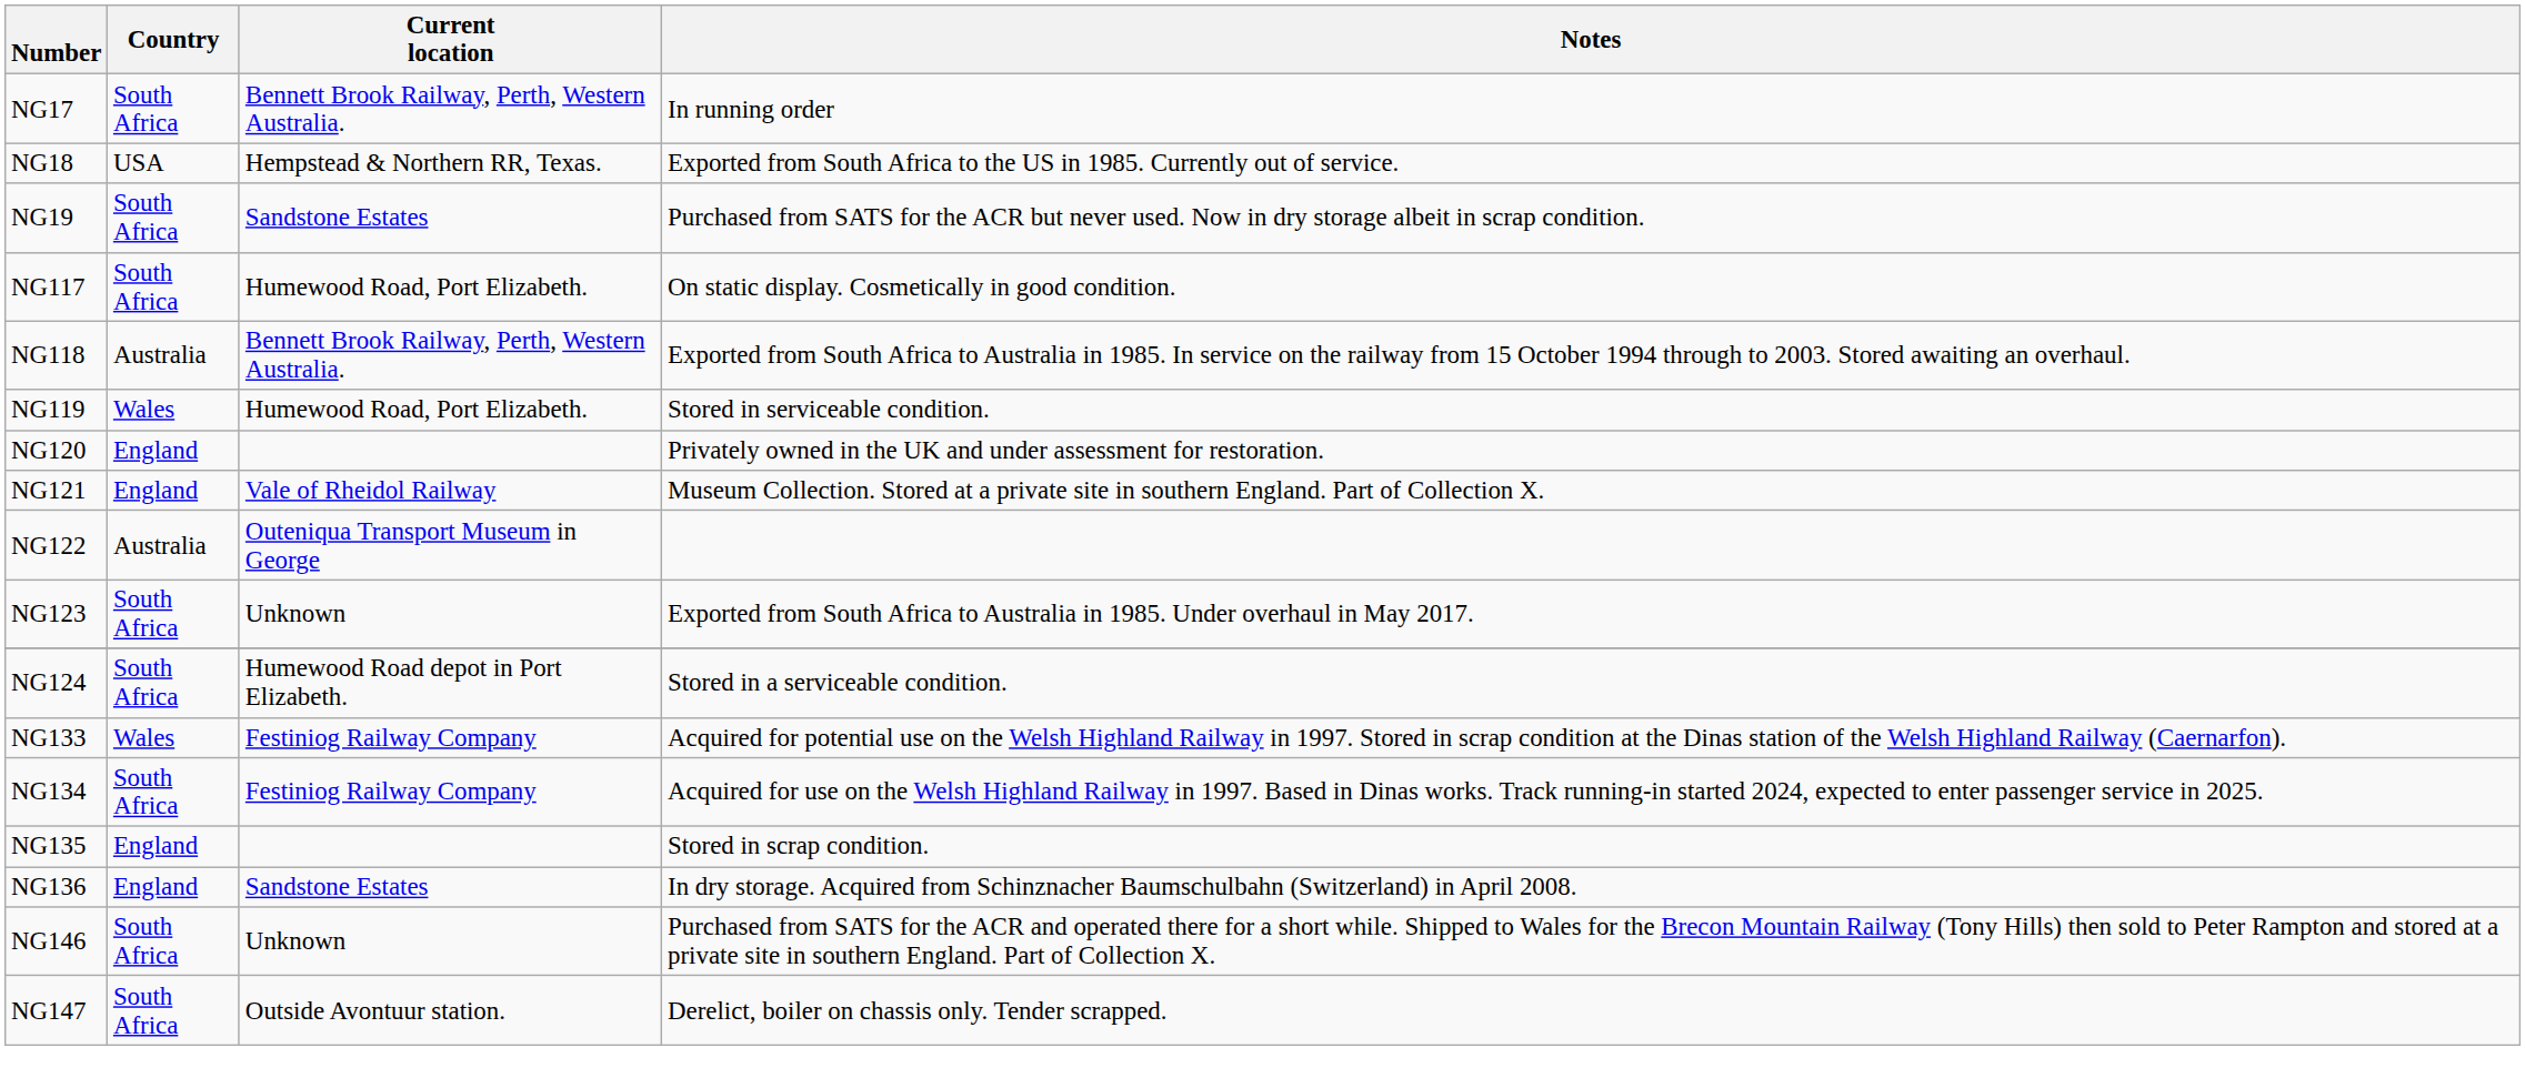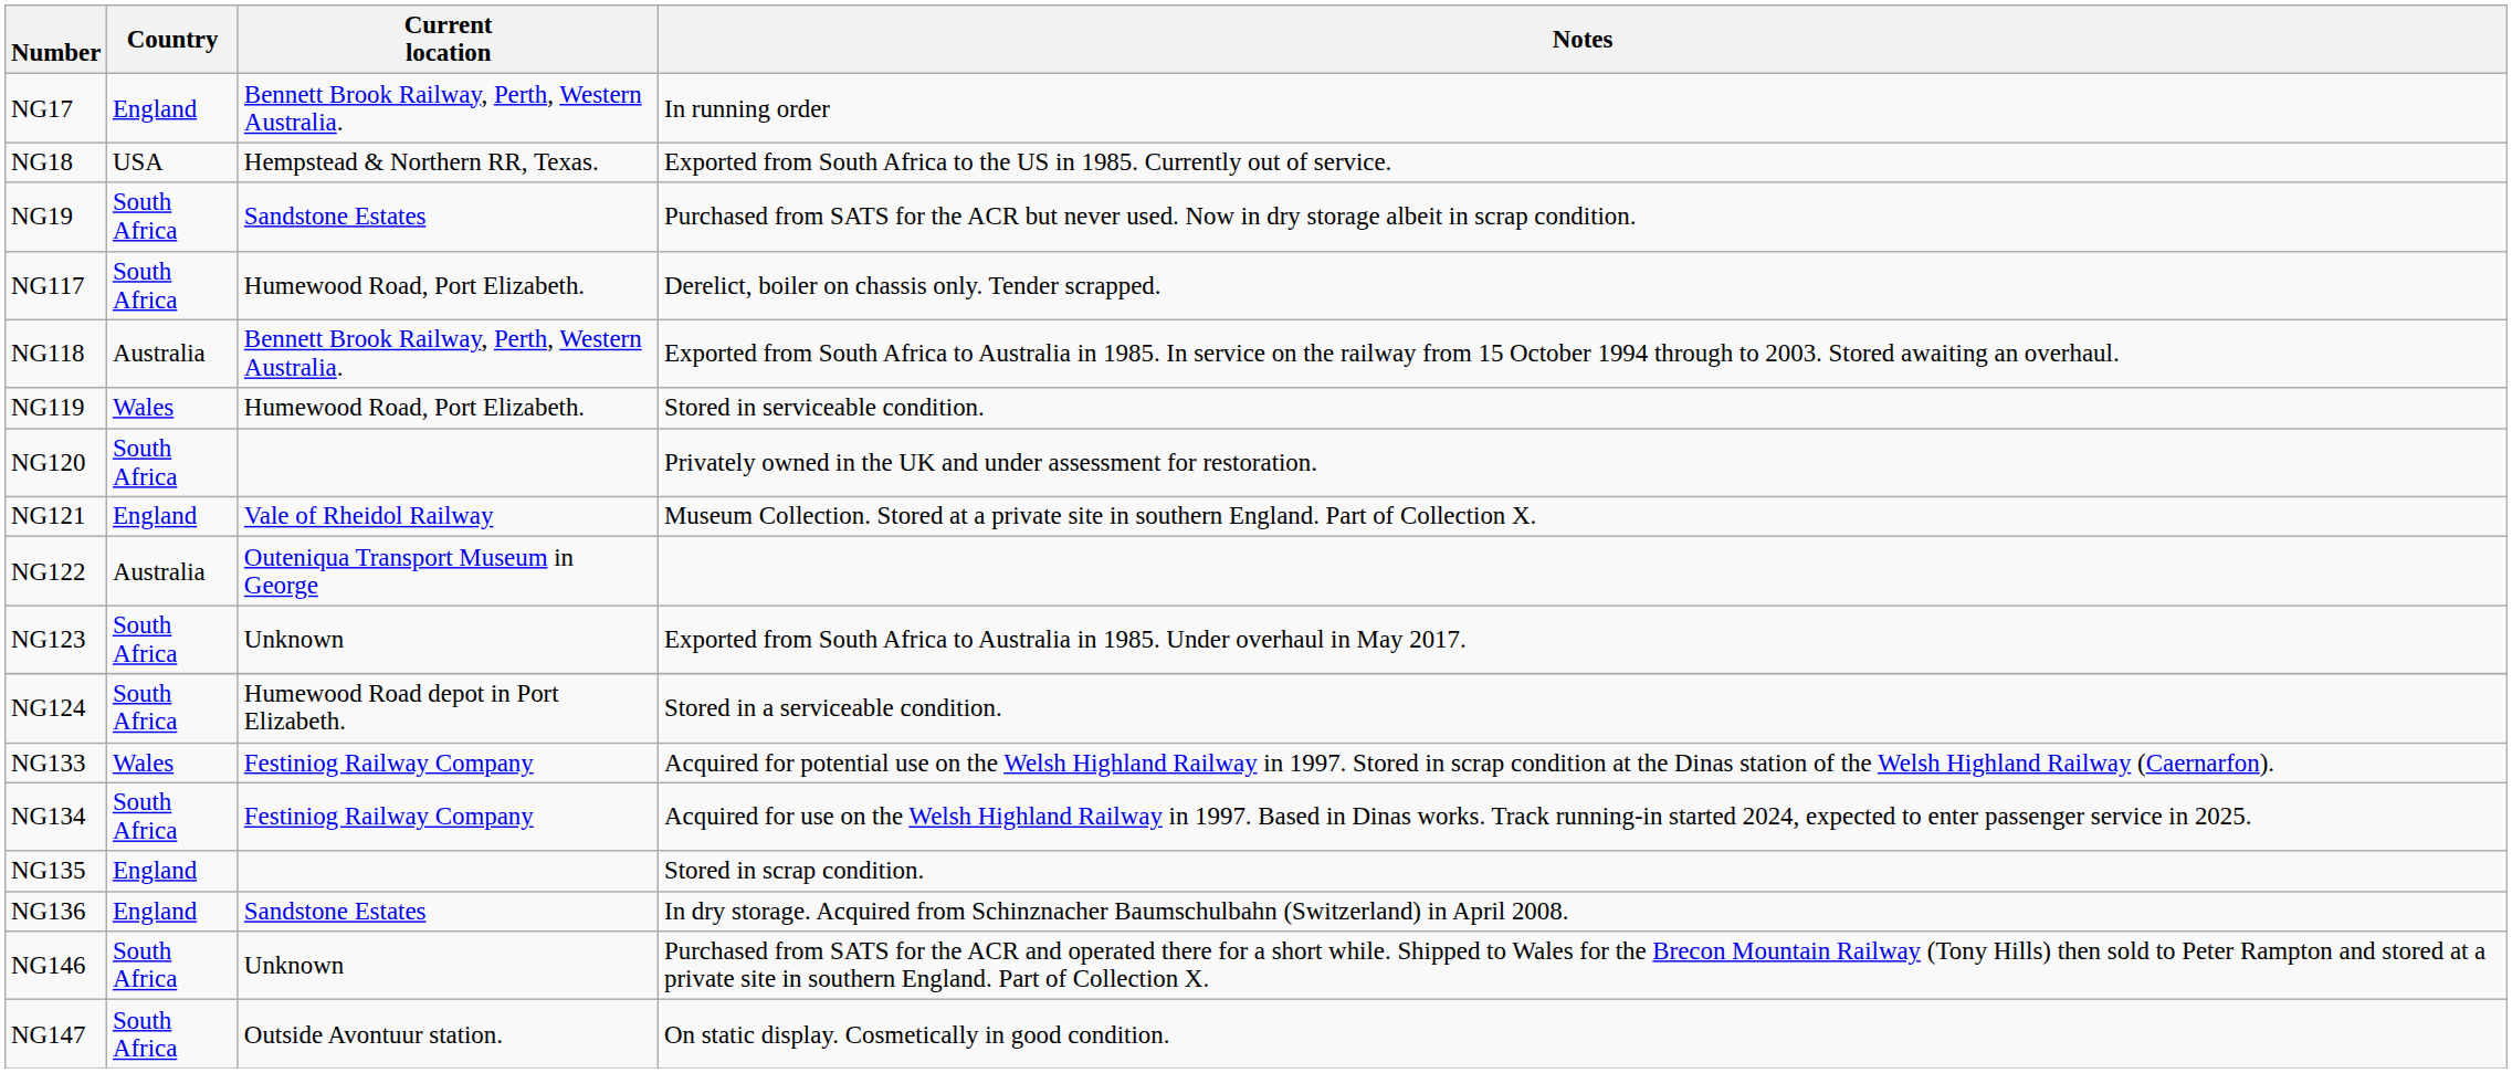 <table class="wikitable collapsible collapsed" style="margin:0.5em auto; font-size:100%;">
 <tr>
 <th><br>Number</th>
 <th>Country</th>
 <th>Current<br>location</th>
 <th>Notes</th>
 </tr>
 <tr>
 <td>NG17</td>
-<td> <a href='#'>South Africa</a></td>
+<td> <a href='#'>England</a></td>
 <td><a href='#'>Bennett Brook Railway</a>, <a href='#'>Perth</a>, <a href='#'>Western Australia</a>.</td>
 <td>In running order</td>
 </tr>
 <tr>
 <td>NG18</td>
 <td> USA</td>
 <td>Hempstead & Northern RR, Texas.</td>
 <td>Exported from South Africa to the US in 1985. Currently out of service.</td>
 </tr>
 <tr>
 <td>NG19</td>
 <td> <a href='#'>South Africa</a></td>
 <td><a href='#'>Sandstone Estates</a></td>
 <td>Purchased from SATS for the ACR but never used. Now in dry storage albeit in scrap condition.</td>
 </tr>
 <tr>
 <td>NG117</td>
 <td> <a href='#'>South Africa</a></td>
 <td>Humewood Road, Port Elizabeth.</td>
-<td>On static display. Cosmetically in good condition.</td>
+<td>Derelict, boiler on chassis only. Tender scrapped.</td>
 </tr>
 <tr>
 <td>NG118</td>
 <td> Australia</td>
 <td><a href='#'>Bennett Brook Railway</a>, <a href='#'>Perth</a>, <a href='#'>Western Australia</a>.</td>
 <td>Exported from South Africa to Australia in 1985. In service on the railway from 15 October 1994 through to 2003. Stored awaiting an overhaul.</td>
 </tr>
 <tr>
 <td>NG119</td>
 <td> <a href='#'>Wales</a></td>
 <td>Humewood Road, Port Elizabeth.</td>
 <td>Stored in serviceable condition.</td>
 </tr>
 <tr>
 <td>NG120</td>
-<td> <a href='#'>England</a></td>
+<td> <a href='#'>South Africa</a></td>
 <td></td>
 <td>Privately owned in the UK and under assessment for restoration.</td>
 </tr>
 <tr>
 <td>NG121</td>
 <td> <a href='#'>England</a></td>
 <td><a href='#'>Vale of Rheidol Railway</a></td>
 <td>Museum Collection. Stored at a private site in southern England. Part of Collection X.</td>
 </tr>
 <tr>
 <td>NG122</td>
 <td> Australia</td>
 <td><a href='#'>Outeniqua Transport Museum</a> in <a href='#'>George</a></td>
 <td></td>
 </tr>
 <tr>
 <td>NG123</td>
 <td> <a href='#'>South Africa</a></td>
 <td>Unknown</td>
 <td>Exported from South Africa to Australia in 1985. Under overhaul in May 2017.</td>
 </tr>
 <tr>
 </tr>
 <tr>
 <td>NG124</td>
 <td> <a href='#'>South Africa</a></td>
 <td>Humewood Road depot in Port Elizabeth.</td>
 <td>Stored in a serviceable condition.</td>
 </tr>
 <tr>
 <td>NG133</td>
 <td> <a href='#'>Wales</a></td>
 <td><a href='#'>Festiniog Railway Company</a></td>
 <td>Acquired for potential use on the <a href='#'>Welsh Highland Railway</a> in 1997. Stored in scrap condition at the Dinas station of the <a href='#'>Welsh Highland Railway</a> (<a href='#'>Caernarfon</a>).</td>
 </tr>
 <tr>
 <td>NG134</td>
 <td> <a href='#'>South Africa</a></td>
 <td><a href='#'>Festiniog Railway Company</a></td>
 <td>Acquired for use on the <a href='#'>Welsh Highland Railway</a> in 1997. Based in Dinas works. Track running-in started 2024, expected to enter passenger service in 2025.</td>
 </tr>
 <tr>
 <td>NG135</td>
 <td> <a href='#'>England</a></td>
 <td></td>
 <td>Stored in scrap condition.</td>
 </tr>
 <tr>
 <td>NG136</td>
 <td> <a href='#'>England</a></td>
 <td><a href='#'>Sandstone Estates</a></td>
 <td>In dry storage. Acquired from Schinznacher Baumschulbahn (Switzerland) in April 2008.</td>
 </tr>
 <tr>
 <td>NG146</td>
 <td> <a href='#'>South Africa</a></td>
 <td>Unknown</td>
 <td>Purchased from SATS for the ACR and operated there for a short while. Shipped to Wales for the <a href='#'>Brecon Mountain Railway</a> (Tony Hills) then sold to Peter Rampton and stored at a private site in southern England. Part of Collection X.</td>
 </tr>
 <tr>
 <td>NG147</td>
 <td> <a href='#'>South Africa</a></td>
 <td>Outside Avontuur station.</td>
-<td>Derelict, boiler on chassis only. Tender scrapped.</td>
+<td>On static display. Cosmetically in good condition.</td>
 </tr>
 </table>
